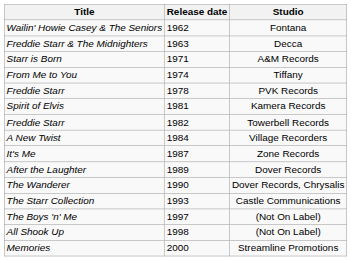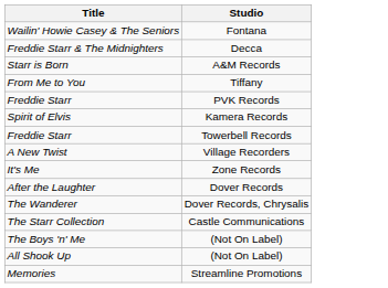 <table class="wikitable">
 <tr>
 <th>Title</th>
-<th>Release date</th>
 <th>Studio</th>
 </tr>
 <tr>
 <td><em>Wailin' Howie Casey & The Seniors</em></td>
-<td>1962</td>
 <td align=center>Fontana</td>
 </tr>
 <tr>
 <td><em>Freddie Starr & The Midnighters</em></td>
-<td>1963</td>
 <td align=center>Decca</td>
 </tr>
 <tr>
 <td><em>Starr is Born</em></td>
-<td>1971</td>
 <td align=center>A&M Records</td>
 </tr>
 <tr>
 <td><em>From Me to You</em></td>
-<td>1974</td>
 <td align=center>Tiffany</td>
 </tr>
 <tr>
 <td><em>Freddie Starr</em></td>
-<td>1978</td>
 <td align=center>PVK Records</td>
 </tr>
 <tr>
 <td><em>Spirit of Elvis</em></td>
-<td>1981</td>
 <td align=center>Kamera Records</td>
 </tr>
 <tr>
 <td><em>Freddie Starr</em></td>
-<td>1982</td>
 <td align=center>Towerbell Records</td>
 </tr>
 <tr>
 <td><em>A New Twist</em></td>
-<td>1984</td>
 <td align=center>Village Recorders</td>
 </tr>
 <tr>
 <td><em>It's Me</em></td>
-<td>1987</td>
 <td align=center>Zone Records</td>
 </tr>
 <tr>
 <td><em>After the Laughter</em></td>
-<td>1989</td>
 <td align=center>Dover Records</td>
 </tr>
 <tr>
 <td><em>The Wanderer</em></td>
-<td>1990</td>
 <td align=center>Dover Records, Chrysalis</td>
 </tr>
 <tr>
 <td><em>The Starr Collection</em></td>
-<td>1993</td>
 <td align=center>Castle Communications</td>
 </tr>
 <tr>
 <td><em>The Boys 'n' Me</em></td>
-<td>1997</td>
 <td align=center>(Not On Label)</td>
 </tr>
 <tr>
 <td><em>All Shook Up</em></td>
-<td>1998</td>
 <td align=center>(Not On Label)</td>
 </tr>
 <tr>
 <td><em>Memories</em></td>
-<td>2000</td>
 <td align=center>Streamline Promotions</td>
 </tr>
 </table>
